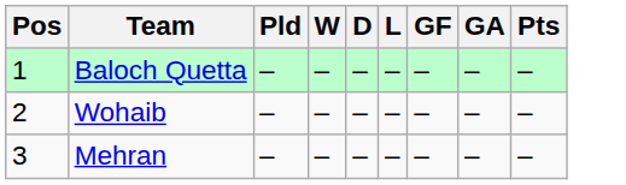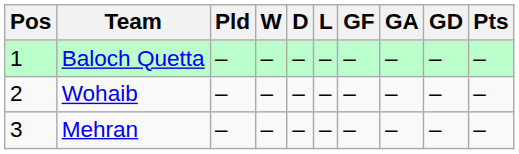 <table class="wikitable">
 <tr>
 <th>Pos</th>
 <th>Team</th>
 <th>Pld</th>
 <th>W</th>
 <th>D</th>
 <th>L</th>
 <th>GF</th>
 <th>GA</th>
+<th>GD</th>
 <th>Pts</th>
 </tr>
 <tr style="background:#bfc">
 <td>1</td>
 <td><a href='#'>Baloch Quetta</a></td>
+<td>–</td>
 <td>–</td>
 <td>–</td>
 <td>–</td>
 <td>–</td>
 <td>–</td>
 <td>–</td>
 <td>–</td>
 </tr>
 <tr>
 <td>2</td>
 <td><a href='#'>Wohaib</a></td>
 <td>–</td>
 <td>–</td>
 <td>–</td>
 <td>–</td>
 <td>–</td>
 <td>–</td>
 <td>–</td>
+<td>–</td>
 </tr>
 <tr>
 <td>3</td>
 <td><a href='#'>Mehran</a></td>
 <td>–</td>
 <td>–</td>
 <td>–</td>
 <td>–</td>
 <td>–</td>
 <td>–</td>
 <td>–</td>
+<td>–</td>
 </tr>
 </table>
